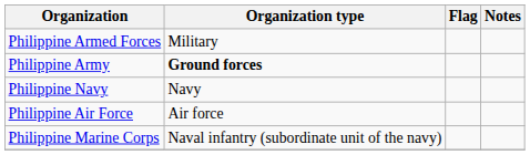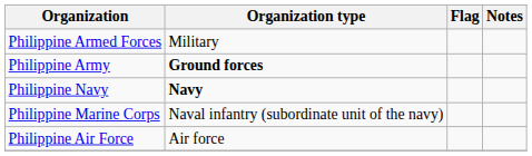 <table class="wikitable">
 <tr>
 <th>Organization</th>
 <th>Organization type</th>
 <th>Flag</th>
 <th>Notes</th>
 </tr>
 <tr>
 <td><a href='#'>Philippine Armed Forces</a></td>
 <td>Military</td>
 <td></td>
 <td></td>
 </tr>
 <tr>
 <td><a href='#'>Philippine Army</a></td>
 <td><strong>Ground forces</strong></td>
 <td></td>
 <td></td>
 </tr>
 <tr>
 <td><a href='#'>Philippine Navy</a></td>
-<td>Navy</td>
+<td><strong>Navy</strong></td>
+<td></td>
+<td></td>
+</tr>
+<tr>
+<td><a href='#'>Philippine Marine Corps</a></td>
+<td>Naval infantry (subordinate unit of the navy)</td>
 <td></td>
 <td></td>
 </tr>
 <tr>
 <td><a href='#'>Philippine Air Force</a></td>
 <td>Air force</td>
 <td></td>
 <td></td>
 </tr>
 <tr>
-<td><a href='#'>Philippine Marine Corps</a></td>
-<td>Naval infantry (subordinate unit of the navy)</td>
-<td></td>
-<td></td>
-</tr>
-<tr>
 </tr>
 </table>
